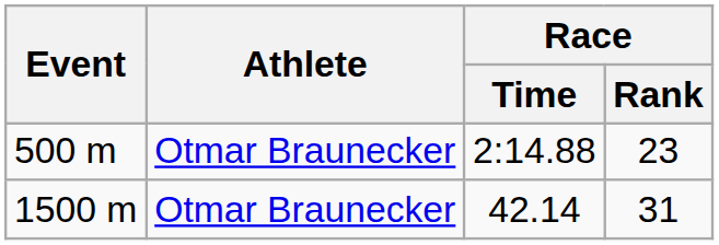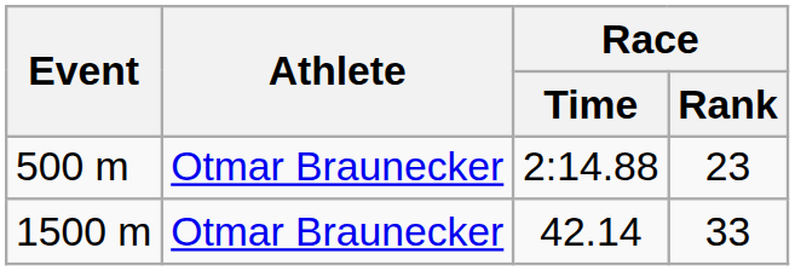 <table class="wikitable" border="1" style="font-size:90%">
 <tr>
 <th rowspan=2>Event</th>
 <th rowspan=2>Athlete</th>
 <th colspan=2>Race</th>
 </tr>
 <tr>
 <th>Time</th>
 <th>Rank</th>
 </tr>
 <tr>
 <td>500 m</td>
 <td><a href='#'>Otmar Braunecker</a></td>
 <td align=center>2:14.88</td>
 <td align=center>23</td>
 </tr>
 <tr>
 <td>1500 m</td>
 <td><a href='#'>Otmar Braunecker</a></td>
 <td align=center>42.14</td>
-<td align=center>31</td>
+<td align=center>33</td>
 </tr>
 </table>
